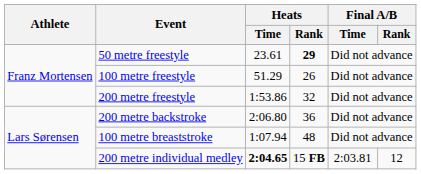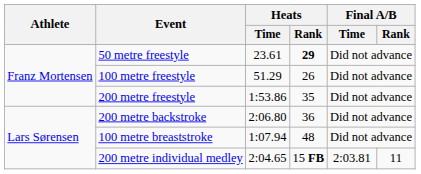 <table class="wikitable" style="font-size:90%">
 <tr>
 <th rowspan="2">Athlete</th>
 <th rowspan="2">Event</th>
 <th colspan=2>Heats</th>
 <th colspan=2>Final A/B</th>
 </tr>
 <tr style="font-size:95%">
 <th>Time</th>
 <th>Rank</th>
 <th>Time</th>
 <th>Rank</th>
 </tr>
 <tr align=center>
 <td align=left rowspan=3><a href='#'>Franz Mortensen</a></td>
 <td align=left><a href='#'>50 metre freestyle</a></td>
 <td>23.61</td>
 <td><strong>29</strong></td>
 <td colspan=2>Did not advance</td>
 </tr>
 <tr align=center>
 <td align=left><a href='#'>100 metre freestyle</a></td>
 <td>51.29</td>
 <td>26</td>
 <td colspan=2>Did not advance</td>
 </tr>
 <tr align=center>
 <td align=left><a href='#'>200 metre freestyle</a></td>
 <td>1:53.86</td>
-<td>32</td>
+<td>35</td>
 <td colspan=2>Did not advance</td>
 </tr>
 <tr align=center>
 <td align=left rowspan=3><a href='#'>Lars Sørensen</a></td>
 <td align=left><a href='#'>200 metre backstroke</a></td>
 <td>2:06.80</td>
 <td>36</td>
 <td colspan=2>Did not advance</td>
 </tr>
 <tr align=center>
 <td align=left><a href='#'>100 metre breaststroke</a></td>
 <td>1:07.94</td>
 <td>48</td>
 <td colspan=2>Did not advance</td>
 </tr>
 <tr align=center>
 <td align=left><a href='#'>200 metre individual medley</a></td>
-<td><strong>2:04.65</strong></td>
+<td>2:04.65</td>
 <td>15 <strong>FB</strong></td>
 <td>2:03.81</td>
-<td>12</td>
+<td>11</td>
 </tr>
 </table>
